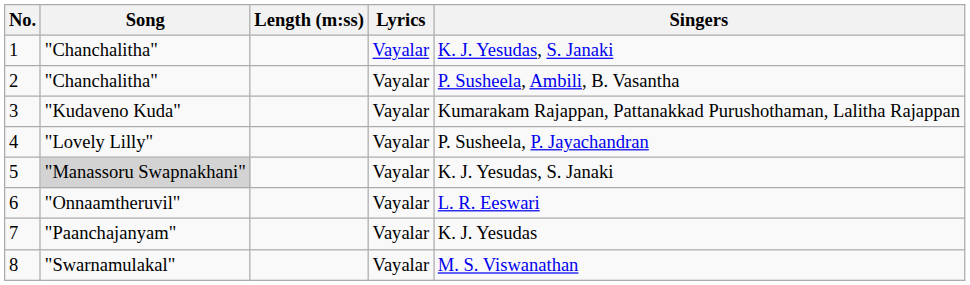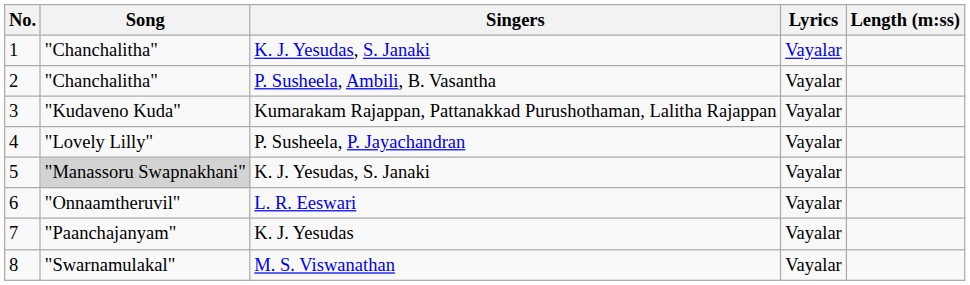 <table class="wikitable" style="font-size:95%;">
 <tr>
 <th>No.</th>
 <th>Song</th>
+<th>Singers</th>
+<th>Lyrics</th>
 <th>Length (m:ss)</th>
-<th>Lyrics</th>
-<th>Singers</th>
 </tr>
 <tr>
 <td>1</td>
 <td>"Chanchalitha"</td>
+<td><a href='#'>K. J. Yesudas</a>, <a href='#'>S. Janaki</a></td>
+<td><a href='#'>Vayalar</a></td>
 <td></td>
-<td><a href='#'>Vayalar</a></td>
-<td><a href='#'>K. J. Yesudas</a>, <a href='#'>S. Janaki</a></td>
 </tr>
 <tr>
 <td>2</td>
 <td>"Chanchalitha"</td>
+<td><a href='#'>P. Susheela</a>, <a href='#'>Ambili</a>, B. Vasantha</td>
+<td>Vayalar</td>
 <td></td>
-<td>Vayalar</td>
-<td><a href='#'>P. Susheela</a>, <a href='#'>Ambili</a>, B. Vasantha</td>
 </tr>
 <tr>
 <td>3</td>
 <td>"Kudaveno Kuda"</td>
+<td>Kumarakam Rajappan, Pattanakkad Purushothaman, Lalitha Rajappan</td>
+<td>Vayalar</td>
 <td></td>
-<td>Vayalar</td>
-<td>Kumarakam Rajappan, Pattanakkad Purushothaman, Lalitha Rajappan</td>
 </tr>
 <tr>
 <td>4</td>
 <td>"Lovely Lilly"</td>
+<td>P. Susheela, <a href='#'>P. Jayachandran</a></td>
+<td>Vayalar</td>
 <td></td>
-<td>Vayalar</td>
-<td>P. Susheela, <a href='#'>P. Jayachandran</a></td>
 </tr>
 <tr>
 <td>5</td>
 <td style="background: lightgrey;">"Manassoru Swapnakhani"</td>
+<td>K. J. Yesudas, S. Janaki</td>
+<td>Vayalar</td>
 <td></td>
-<td>Vayalar</td>
-<td>K. J. Yesudas, S. Janaki</td>
 </tr>
 <tr>
 <td>6</td>
 <td>"Onnaamtheruvil"</td>
+<td><a href='#'>L. R. Eeswari</a></td>
+<td>Vayalar</td>
 <td></td>
-<td>Vayalar</td>
-<td><a href='#'>L. R. Eeswari</a></td>
 </tr>
 <tr>
 <td>7</td>
 <td>"Paanchajanyam"</td>
+<td>K. J. Yesudas</td>
+<td>Vayalar</td>
 <td></td>
-<td>Vayalar</td>
-<td>K. J. Yesudas</td>
 </tr>
 <tr>
 <td>8</td>
 <td>"Swarnamulakal"</td>
+<td><a href='#'>M. S. Viswanathan</a></td>
+<td>Vayalar</td>
 <td></td>
-<td>Vayalar</td>
-<td><a href='#'>M. S. Viswanathan</a></td>
 </tr>
 </table>
